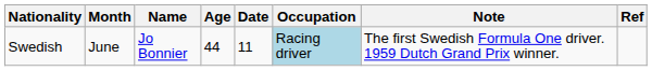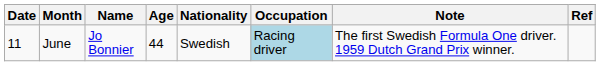 <table class="wikitable" style="font-size:85%;">
 <tr>
-<th>Nationality</th>
+<th>Date</th>
 <th>Month</th>
 <th>Name</th>
 <th>Age</th>
-<th>Date</th>
+<th>Nationality</th>
 <th>Occupation</th>
 <th>Note</th>
 <th>Ref</th>
 </tr>
 <tr>
-<td>Swedish</td>
+<td>11</td>
 <td>June</td>
 <td><a href='#'>Jo Bonnier</a></td>
 <td>44</td>
-<td>11</td>
+<td>Swedish</td>
 <td style="background: lightblue;">Racing driver</td>
 <td>The first Swedish <a href='#'>Formula One</a> driver. <a href='#'>1959 Dutch Grand Prix</a> winner.</td>
 <td></td>
 </tr>
 </table>
